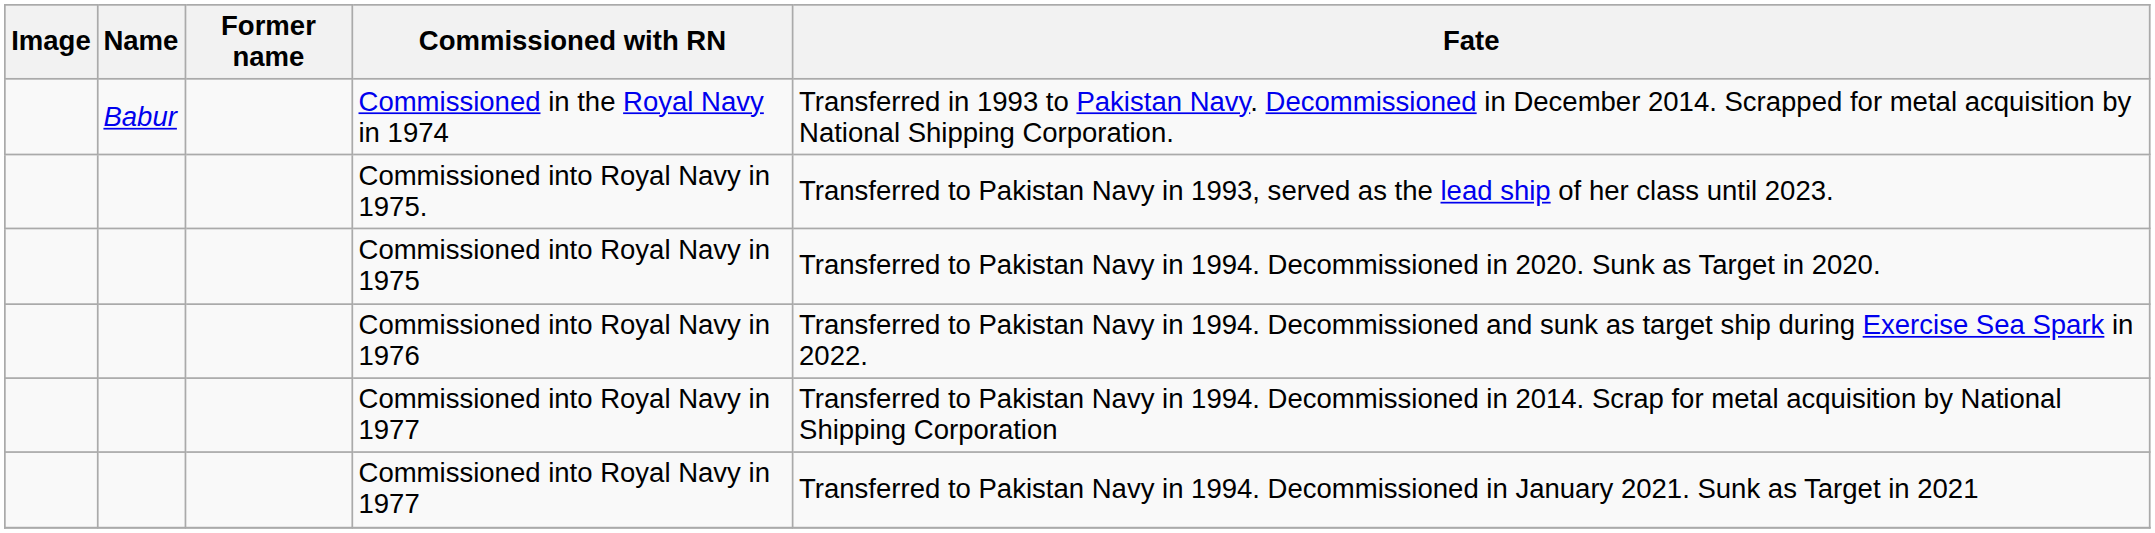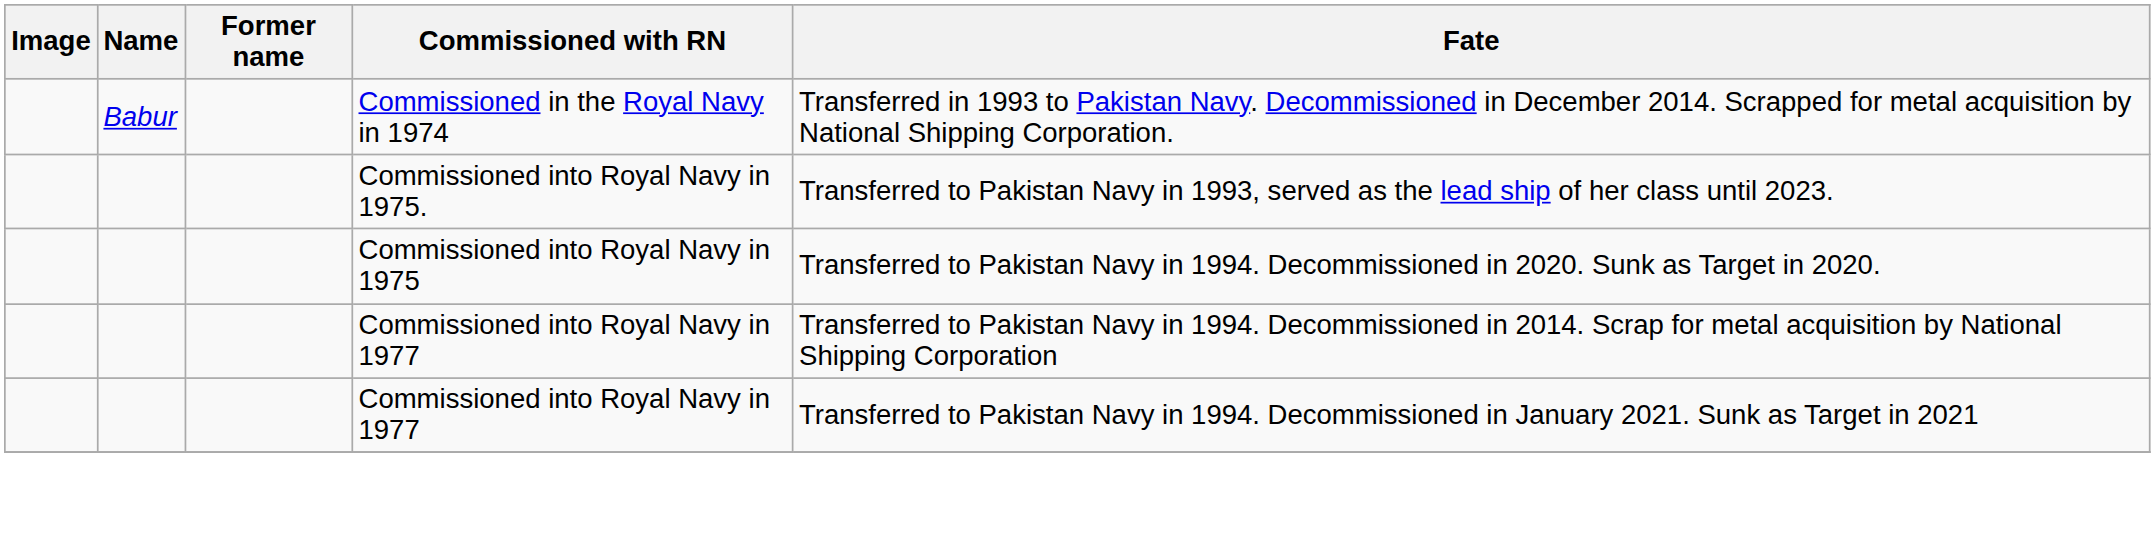 <table class="wikitable sortable">
 <tr>
 <th>Image</th>
 <th>Name</th>
 <th>Former name</th>
 <th>Commissioned with RN</th>
 <th>Fate</th>
 </tr>
 <tr>
 <td></td>
 <td><a href='#'><em>Babur</em></a></td>
 <td></td>
 <td><a href='#'>Commissioned</a> in the <a href='#'>Royal Navy</a> in 1974</td>
 <td>Transferred in 1993 to <a href='#'>Pakistan Navy</a>. <a href='#'>Decommissioned</a> in December 2014. Scrapped for metal acquisition by National Shipping Corporation.</td>
 </tr>
 <tr>
 <td></td>
 <td></td>
 <td></td>
 <td>Commissioned into Royal Navy in 1975.</td>
 <td>Transferred to Pakistan Navy in 1993, served as the <a href='#'>lead ship</a> of her class until 2023.</td>
 </tr>
 <tr>
 <td></td>
 <td></td>
 <td></td>
 <td>Commissioned into Royal Navy in 1975</td>
 <td>Transferred to Pakistan Navy in 1994. Decommissioned in 2020. Sunk as Target in 2020.</td>
 </tr>
 <tr>
 <td></td>
 <td></td>
 <td></td>
-<td>Commissioned into Royal Navy in 1976</td>
-<td>Transferred to Pakistan Navy in 1994. Decommissioned and sunk as target ship during <a href='#'>Exercise Sea Spark</a> in 2022.</td>
-</tr>
-<tr>
-<td></td>
-<td></td>
-<td></td>
 <td>Commissioned into Royal Navy in 1977</td>
 <td>Transferred to Pakistan Navy in 1994. Decommissioned in 2014. Scrap for metal acquisition by National Shipping Corporation</td>
 </tr>
 <tr>
 <td></td>
 <td></td>
 <td></td>
 <td>Commissioned into Royal Navy in 1977</td>
 <td>Transferred to Pakistan Navy in 1994. Decommissioned in January 2021. Sunk as Target in 2021</td>
 </tr>
 <tr>
 </tr>
 </table>
